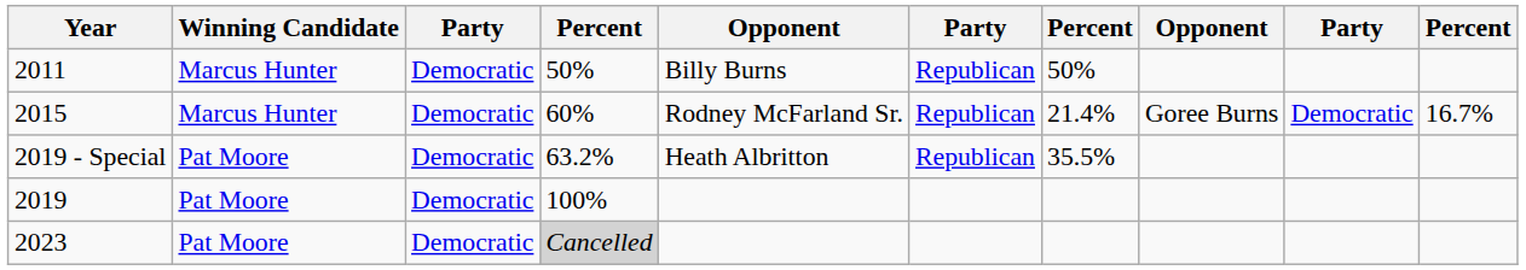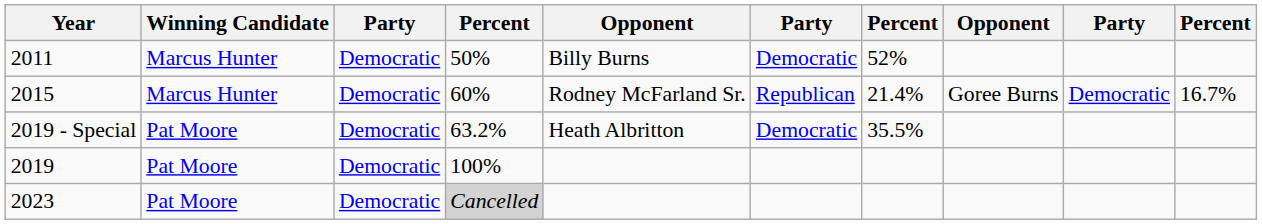 <table class="wikitable" style="margin:0.5em auto; font-size:95%;">
 <tr>
 <th>Year</th>
 <th>Winning Candidate</th>
 <th>Party</th>
 <th>Percent</th>
 <th>Opponent</th>
 <th>Party</th>
 <th>Percent</th>
 <th>Opponent</th>
 <th>Party</th>
 <th>Percent</th>
 </tr>
 <tr>
 <td>2011 </td>
 <td><a href='#'>Marcus Hunter</a></td>
 <td><a href='#'>Democratic</a></td>
 <td>50%</td>
 <td>Billy Burns</td>
-<td><a href='#'>Republican</a></td>
-<td>50%</td>
+<td><a href='#'>Democratic</a></td>
+<td>52%</td>
 <td></td>
 <td></td>
 <td></td>
 </tr>
 <tr>
 <td>2015</td>
 <td><a href='#'>Marcus Hunter</a></td>
 <td><a href='#'>Democratic</a></td>
 <td>60%</td>
 <td>Rodney McFarland Sr.</td>
 <td><a href='#'>Republican</a></td>
 <td>21.4%</td>
 <td>Goree Burns</td>
 <td><a href='#'>Democratic</a></td>
 <td>16.7%</td>
 </tr>
 <tr>
 <td>2019 - Special</td>
 <td><a href='#'>Pat Moore</a></td>
 <td><a href='#'>Democratic</a></td>
 <td>63.2%</td>
 <td>Heath Albritton</td>
-<td><a href='#'>Republican</a></td>
+<td><a href='#'>Democratic</a></td>
 <td>35.5%</td>
 <td></td>
 <td></td>
 <td></td>
 </tr>
 <tr>
 <td>2019</td>
 <td><a href='#'>Pat Moore</a></td>
 <td><a href='#'>Democratic</a></td>
 <td>100%</td>
 <td></td>
 <td></td>
 <td></td>
 <td></td>
 <td></td>
 <td></td>
 </tr>
 <tr>
 <td>2023</td>
 <td><a href='#'>Pat Moore</a></td>
 <td><a href='#'>Democratic</a></td>
 <td style="background: lightgrey;"><em>Cancelled</em></td>
 <td></td>
 <td></td>
 <td></td>
 <td></td>
 <td></td>
 <td></td>
 </tr>
 </table>
